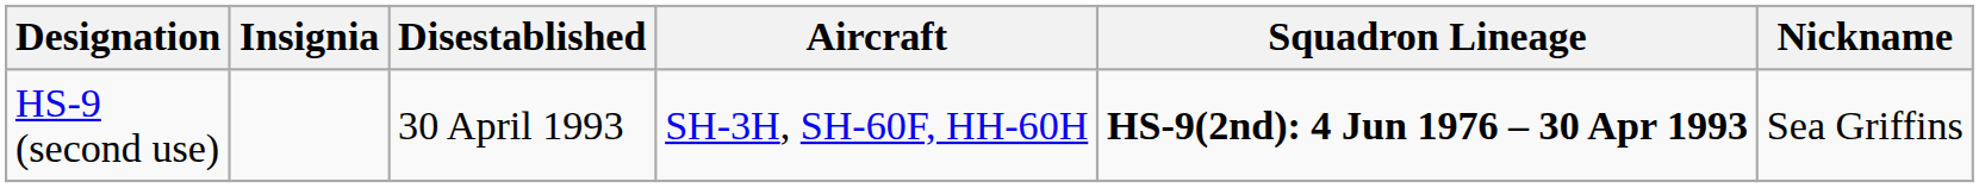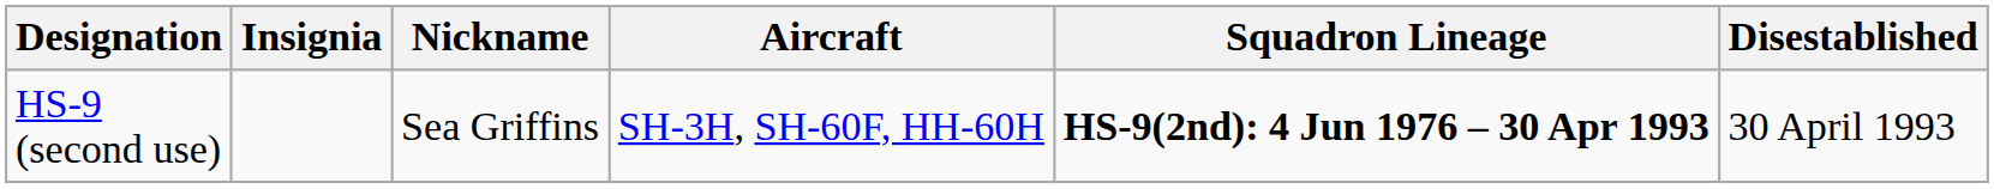 <table class="wikitable">
 <tr>
 <th>Designation</th>
 <th>Insignia</th>
-<th>Disestablished</th>
+<th>Nickname</th>
 <th>Aircraft</th>
 <th>Squadron Lineage</th>
-<th>Nickname</th>
+<th>Disestablished</th>
 </tr>
 <tr>
 <td><a href='#'>HS-9</a><br>(second use)</td>
 <td></td>
-<td>30 April 1993</td>
+<td>Sea Griffins</td>
 <td><a href='#'>SH-3H</a>, <a href='#'>SH-60F, HH-60H</a></td>
 <td style="white-space: nowrap;"><strong>HS-9(2nd): 4 Jun 1976 – 30 Apr 1993</strong></td>
-<td>Sea Griffins</td>
+<td>30 April 1993</td>
 </tr>
 </table>
